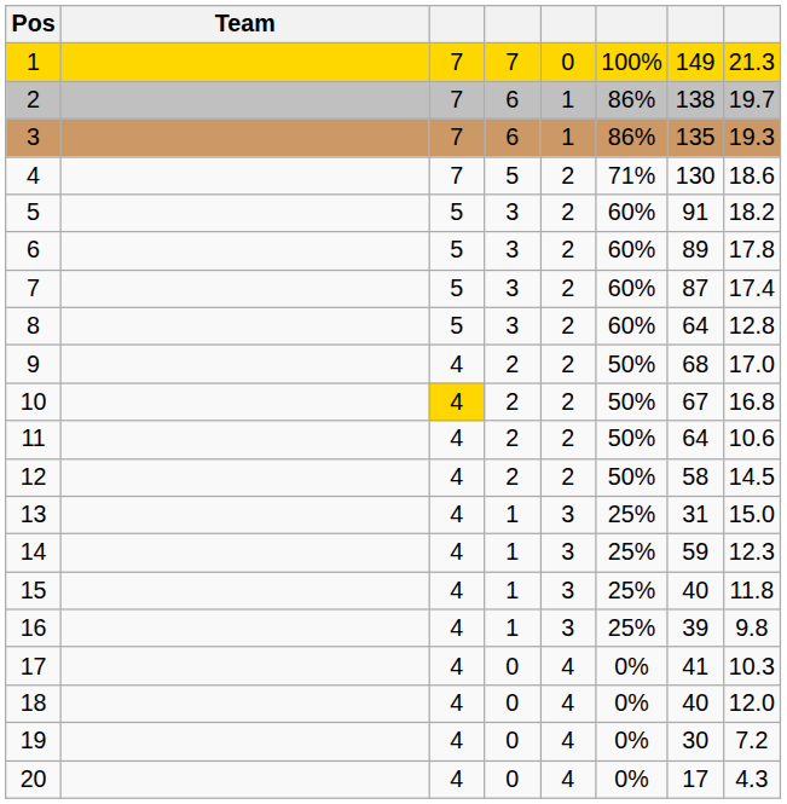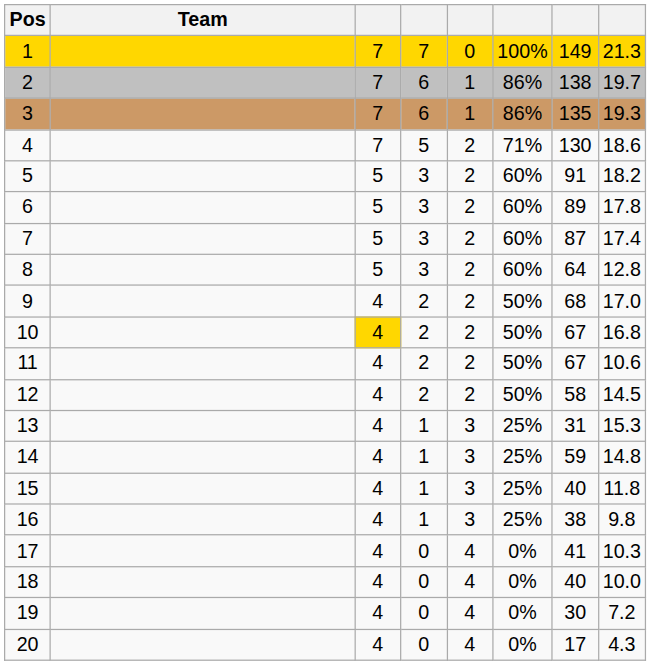 <table class="wikitable" style="text-align:center">
 <tr>
 <th width=30>Pos</th>
 <th width=240>Team</th>
 <th width=30></th>
 <th width=30></th>
 <th width=30></th>
 <th width=30></th>
 <th width=30></th>
 <th width=30></th>
 </tr>
 <tr bgcolor=gold>
 <td>1</td>
 <td align=left></td>
 <td>7</td>
 <td>7</td>
 <td>0</td>
 <td>100%</td>
 <td>149</td>
 <td>21.3</td>
 </tr>
 <tr bgcolor=silver>
 <td>2</td>
 <td align=left></td>
 <td>7</td>
 <td>6</td>
 <td>1</td>
 <td>86%</td>
 <td>138</td>
 <td>19.7</td>
 </tr>
 <tr bgcolor=cc9966>
 <td>3</td>
 <td align=left></td>
 <td>7</td>
 <td>6</td>
 <td>1</td>
 <td>86%</td>
 <td>135</td>
 <td>19.3</td>
 </tr>
 <tr>
 <td>4</td>
 <td align=left></td>
 <td>7</td>
 <td>5</td>
 <td>2</td>
 <td>71%</td>
 <td>130</td>
 <td>18.6</td>
 </tr>
 <tr>
 <td>5</td>
 <td align=left></td>
 <td>5</td>
 <td>3</td>
 <td>2</td>
 <td>60%</td>
 <td>91</td>
 <td>18.2</td>
 </tr>
 <tr>
 <td>6</td>
 <td align=left></td>
 <td>5</td>
 <td>3</td>
 <td>2</td>
 <td>60%</td>
 <td>89</td>
 <td>17.8</td>
 </tr>
 <tr>
 <td>7</td>
 <td align=left></td>
 <td>5</td>
 <td>3</td>
 <td>2</td>
 <td>60%</td>
 <td>87</td>
 <td>17.4</td>
 </tr>
 <tr>
 <td>8</td>
 <td align=left></td>
 <td>5</td>
 <td>3</td>
 <td>2</td>
 <td>60%</td>
 <td>64</td>
 <td>12.8</td>
 </tr>
 <tr>
 <td>9</td>
 <td align=left></td>
 <td>4</td>
 <td>2</td>
 <td>2</td>
 <td>50%</td>
 <td>68</td>
 <td>17.0</td>
 </tr>
 <tr>
 <td>10</td>
 <td align=left></td>
 <td style="background: gold;">4</td>
 <td>2</td>
 <td>2</td>
 <td>50%</td>
 <td>67</td>
 <td>16.8</td>
 </tr>
 <tr>
 <td>11</td>
 <td align=left></td>
 <td>4</td>
 <td>2</td>
 <td>2</td>
 <td>50%</td>
-<td>64</td>
+<td>67</td>
 <td>10.6</td>
 </tr>
 <tr>
 <td>12</td>
 <td align=left></td>
 <td>4</td>
 <td>2</td>
 <td>2</td>
 <td>50%</td>
 <td>58</td>
 <td>14.5</td>
 </tr>
 <tr>
 <td>13</td>
 <td align=left></td>
 <td>4</td>
 <td>1</td>
 <td>3</td>
 <td>25%</td>
 <td>31</td>
-<td>15.0</td>
+<td>15.3</td>
 </tr>
 <tr>
 <td>14</td>
 <td align=left></td>
 <td>4</td>
 <td>1</td>
 <td>3</td>
 <td>25%</td>
 <td>59</td>
-<td>12.3</td>
+<td>14.8</td>
 </tr>
 <tr>
 <td>15</td>
 <td align=left></td>
 <td>4</td>
 <td>1</td>
 <td>3</td>
 <td>25%</td>
 <td>40</td>
 <td>11.8</td>
 </tr>
 <tr>
 <td>16</td>
 <td align=left></td>
 <td>4</td>
 <td>1</td>
 <td>3</td>
 <td>25%</td>
-<td>39</td>
+<td>38</td>
 <td>9.8</td>
 </tr>
 <tr>
 <td>17</td>
 <td align=left></td>
 <td>4</td>
 <td>0</td>
 <td>4</td>
 <td>0%</td>
 <td>41</td>
 <td>10.3</td>
 </tr>
 <tr>
 <td>18</td>
 <td align=left></td>
 <td>4</td>
 <td>0</td>
 <td>4</td>
 <td>0%</td>
 <td>40</td>
-<td>12.0</td>
+<td>10.0</td>
 </tr>
 <tr>
 <td>19</td>
 <td align=left></td>
 <td>4</td>
 <td>0</td>
 <td>4</td>
 <td>0%</td>
 <td>30</td>
 <td>7.2</td>
 </tr>
 <tr>
 <td>20</td>
 <td align=left></td>
 <td>4</td>
 <td>0</td>
 <td>4</td>
 <td>0%</td>
 <td>17</td>
 <td>4.3</td>
 </tr>
 </table>
